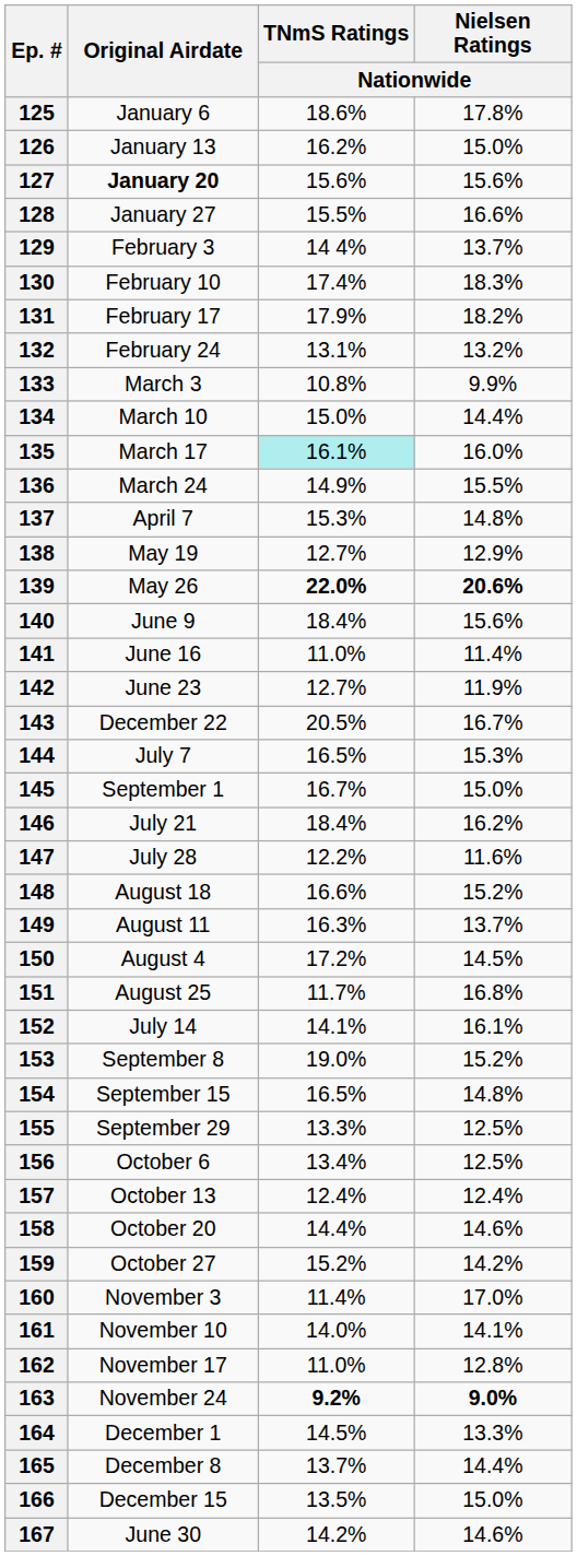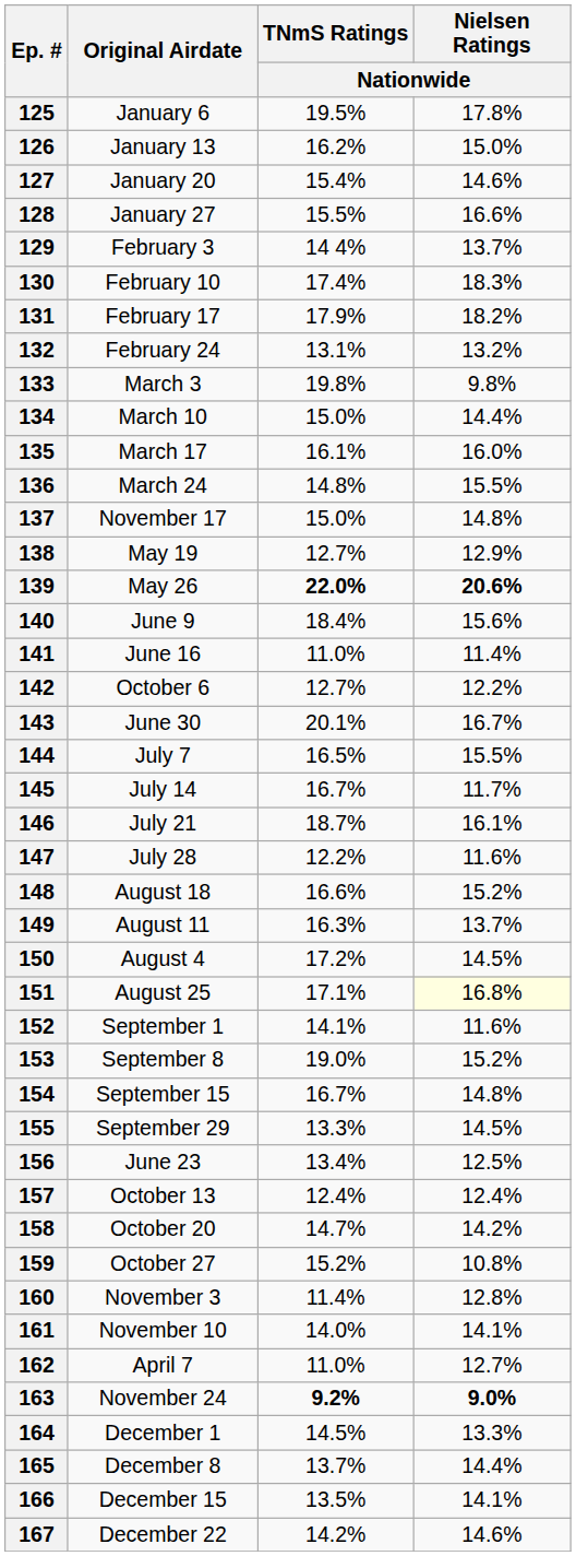 <table class="wikitable" style="text-align:center;">
 <tr>
 <th rowspan="2" style="width:40px;">Ep. #</th>
 <th rowspan="2" style="width:135px;">Original Airdate</th>
 <th width=110><strong>TNmS Ratings</strong></th>
 <th width=110><strong>Nielsen Ratings</strong></th>
 </tr>
 <tr>
 <th colspan="2"><strong>Nationwide</strong></th>
 </tr>
 <tr>
 <th>125</th>
 <td>January 6</td>
-<td>18.6%</td>
+<td>19.5%</td>
 <td>17.8%</td>
 </tr>
 <tr>
 <th>126</th>
 <td>January 13</td>
 <td>16.2%</td>
 <td>15.0%</td>
 </tr>
 <tr>
 <th>127</th>
-<td><strong>January 20</strong></td>
-<td>15.6%</td>
-<td>15.6%</td>
+<td>January 20</td>
+<td>15.4%</td>
+<td>14.6%</td>
 </tr>
 <tr>
 <th>128</th>
 <td>January 27</td>
 <td>15.5%</td>
 <td>16.6%</td>
 </tr>
 <tr>
 <th>129</th>
 <td>February 3</td>
 <td>14 4%</td>
 <td>13.7%</td>
 </tr>
 <tr>
 <th>130</th>
 <td>February 10</td>
 <td>17.4%</td>
 <td>18.3%</td>
 </tr>
 <tr>
 <th>131</th>
 <td>February 17</td>
 <td>17.9%</td>
 <td>18.2%</td>
 </tr>
 <tr>
 <th>132</th>
 <td>February 24</td>
 <td>13.1%</td>
 <td>13.2%</td>
 </tr>
 <tr>
 <th>133</th>
 <td>March 3</td>
-<td>10.8%</td>
-<td>9.9%</td>
+<td>19.8%</td>
+<td>9.8%</td>
 </tr>
 <tr>
 <th>134</th>
 <td>March 10</td>
 <td>15.0%</td>
 <td>14.4%</td>
 </tr>
 <tr>
 <th>135</th>
 <td>March 17</td>
-<td style="background: paleturquoise;">16.1%</td>
+<td>16.1%</td>
 <td>16.0%</td>
 </tr>
 <tr>
 <th>136</th>
 <td>March 24</td>
-<td>14.9%</td>
+<td>14.8%</td>
 <td>15.5%</td>
 </tr>
 <tr>
 <th>137</th>
-<td>April 7</td>
-<td>15.3%</td>
+<td>November 17</td>
+<td>15.0%</td>
 <td>14.8%</td>
 </tr>
 <tr>
 <th>138</th>
 <td>May 19</td>
 <td>12.7%</td>
 <td>12.9%</td>
 </tr>
 <tr>
 <th>139</th>
 <td>May 26</td>
 <td><span><strong>22.0%</strong></span></td>
 <td><span><strong>20.6%</strong></span></td>
 </tr>
 <tr>
 <th>140</th>
 <td>June 9</td>
 <td>18.4%</td>
 <td>15.6%</td>
 </tr>
 <tr>
 <th>141</th>
 <td>June 16</td>
 <td>11.0%</td>
 <td>11.4%</td>
 </tr>
 <tr>
 <th>142</th>
-<td>June 23</td>
+<td>October 6</td>
 <td>12.7%</td>
-<td>11.9%</td>
+<td>12.2%</td>
 </tr>
 <tr>
 <th>143</th>
-<td>December 22</td>
-<td>20.5%</td>
+<td>June 30</td>
+<td>20.1%</td>
 <td>16.7%</td>
 </tr>
 <tr>
 <th>144</th>
 <td>July 7</td>
 <td>16.5%</td>
-<td>15.3%</td>
+<td>15.5%</td>
 </tr>
 <tr>
 <th>145</th>
-<td>September 1</td>
+<td>July 14</td>
 <td>16.7%</td>
-<td>15.0%</td>
+<td>11.7%</td>
 </tr>
 <tr>
 <th>146</th>
 <td>July 21</td>
-<td>18.4%</td>
-<td>16.2%</td>
+<td>18.7%</td>
+<td>16.1%</td>
 </tr>
 <tr>
 <th>147</th>
 <td>July 28</td>
 <td>12.2%</td>
 <td>11.6%</td>
 </tr>
 <tr>
 <th>148</th>
 <td>August 18</td>
 <td>16.6%</td>
 <td>15.2%</td>
 </tr>
 <tr>
 <th>149</th>
 <td>August 11</td>
 <td>16.3%</td>
 <td>13.7%</td>
 </tr>
 <tr>
 <th>150</th>
 <td>August 4</td>
 <td>17.2%</td>
 <td>14.5%</td>
 </tr>
 <tr>
 <th>151</th>
 <td>August 25</td>
-<td>11.7%</td>
-<td>16.8%</td>
+<td>17.1%</td>
+<td style="background: lightyellow;">16.8%</td>
 </tr>
 <tr>
 <th>152</th>
-<td>July 14</td>
+<td>September 1</td>
 <td>14.1%</td>
-<td>16.1%</td>
+<td>11.6%</td>
 </tr>
 <tr>
 <th>153</th>
 <td>September 8</td>
 <td>19.0%</td>
 <td>15.2%</td>
 </tr>
 <tr>
 <th>154</th>
 <td>September 15</td>
-<td>16.5%</td>
+<td>16.7%</td>
 <td>14.8%</td>
 </tr>
 <tr>
 <th>155</th>
 <td>September 29</td>
 <td>13.3%</td>
-<td>12.5%</td>
+<td>14.5%</td>
 </tr>
 <tr>
 <th>156</th>
-<td>October 6</td>
+<td>June 23</td>
 <td>13.4%</td>
 <td>12.5%</td>
 </tr>
 <tr>
 <th>157</th>
 <td>October 13</td>
 <td>12.4%</td>
 <td>12.4%</td>
 </tr>
 <tr>
 <th>158</th>
 <td>October 20</td>
-<td>14.4%</td>
-<td>14.6%</td>
+<td>14.7%</td>
+<td>14.2%</td>
 </tr>
 <tr>
 <th>159</th>
 <td>October 27</td>
 <td>15.2%</td>
-<td>14.2%</td>
+<td>10.8%</td>
 </tr>
 <tr>
 <th>160</th>
 <td>November 3</td>
 <td>11.4%</td>
-<td>17.0%</td>
+<td>12.8%</td>
 </tr>
 <tr>
 <th>161</th>
 <td>November 10</td>
 <td>14.0%</td>
 <td>14.1%</td>
 </tr>
 <tr>
 <th>162</th>
-<td>November 17</td>
+<td>April 7</td>
 <td>11.0%</td>
-<td>12.8%</td>
+<td>12.7%</td>
 </tr>
 <tr>
 <th>163</th>
 <td>November 24</td>
 <td><span><strong>9.2%</strong></span></td>
 <td><span><strong>9.0%</strong></span></td>
 </tr>
 <tr>
 <th>164</th>
 <td>December 1</td>
 <td>14.5%</td>
 <td>13.3%</td>
 </tr>
 <tr>
 <th>165</th>
 <td>December 8</td>
 <td>13.7%</td>
 <td>14.4%</td>
 </tr>
 <tr>
 <th>166</th>
 <td>December 15</td>
 <td>13.5%</td>
-<td>15.0%</td>
+<td>14.1%</td>
 </tr>
 <tr>
 <th>167</th>
-<td>June 30</td>
+<td>December 22</td>
 <td>14.2%</td>
 <td>14.6%</td>
 </tr>
 </table>
